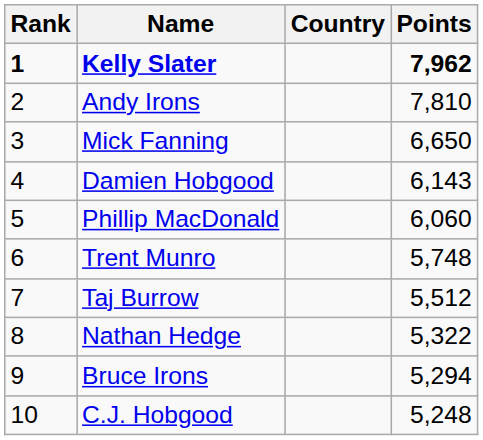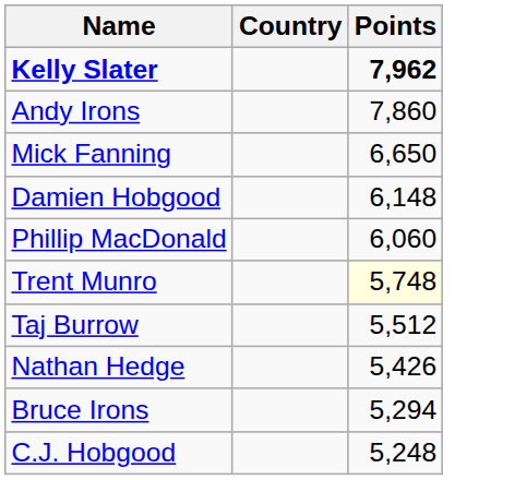 <table class="wikitable">
 <tr>
-<th>Rank</th>
 <th>Name</th>
 <th>Country</th>
 <th>Points</th>
 </tr>
 <tr>
-<td><strong>1</strong></td>
 <td><strong><a href='#'>Kelly Slater</a></strong></td>
 <td><strong></strong></td>
 <td align=right><strong>7,962</strong></td>
 </tr>
 <tr>
-<td>2</td>
 <td><a href='#'>Andy Irons</a></td>
 <td></td>
-<td align=right>7,810</td>
+<td align=right>7,860</td>
 </tr>
 <tr>
-<td>3</td>
 <td><a href='#'>Mick Fanning</a></td>
 <td></td>
 <td align=right>6,650</td>
 </tr>
 <tr>
-<td>4</td>
 <td><a href='#'>Damien Hobgood</a></td>
 <td></td>
-<td align=right>6,143</td>
+<td align=right>6,148</td>
 </tr>
 <tr>
-<td>5</td>
 <td><a href='#'>Phillip MacDonald</a></td>
 <td></td>
 <td align=right>6,060</td>
 </tr>
 <tr>
-<td>6</td>
 <td><a href='#'>Trent Munro</a></td>
 <td></td>
-<td align=right>5,748</td>
+<td align=right style="background: lightyellow;">5,748</td>
 </tr>
 <tr>
-<td>7</td>
 <td><a href='#'>Taj Burrow</a></td>
 <td></td>
 <td align=right>5,512</td>
 </tr>
 <tr>
-<td>8</td>
 <td><a href='#'>Nathan Hedge</a></td>
 <td></td>
-<td align=right>5,322</td>
+<td align=right>5,426</td>
 </tr>
 <tr>
-<td>9</td>
 <td><a href='#'>Bruce Irons</a></td>
 <td></td>
 <td align=right>5,294</td>
 </tr>
 <tr>
-<td>10</td>
 <td><a href='#'>C.J. Hobgood</a></td>
 <td></td>
 <td align=right>5,248</td>
 </tr>
 </table>
